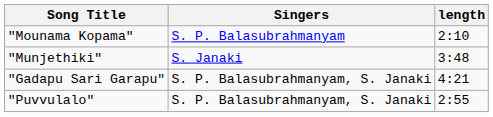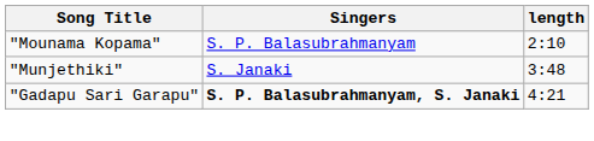 <table class="wikitable">
 <tr>
 <th>Song Title</th>
 <th>Singers</th>
 <th>length</th>
 </tr>
 <tr>
 <td>"Mounama Kopama"</td>
 <td><a href='#'>S. P. Balasubrahmanyam</a></td>
 <td>2:10</td>
 </tr>
 <tr>
 <td>"Munjethiki"</td>
 <td><a href='#'>S. Janaki</a></td>
 <td>3:48</td>
 </tr>
 <tr>
 <td>"Gadapu Sari Garapu"</td>
-<td>S. P. Balasubrahmanyam, S. Janaki</td>
+<td><strong>S. P. Balasubrahmanyam, S. Janaki</strong></td>
 <td>4:21</td>
 </tr>
-<tr>
-<td>"Puvvulalo"</td>
-<td>S. P. Balasubrahmanyam, S. Janaki</td>
-<td>2:55</td>
-</tr>
 </table>
